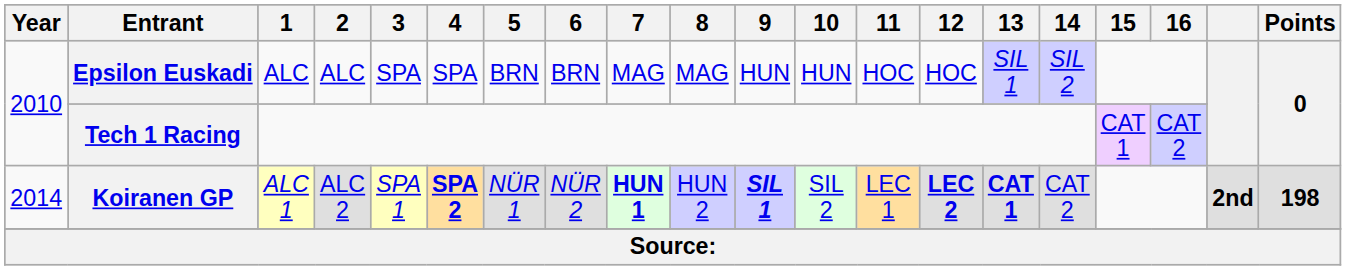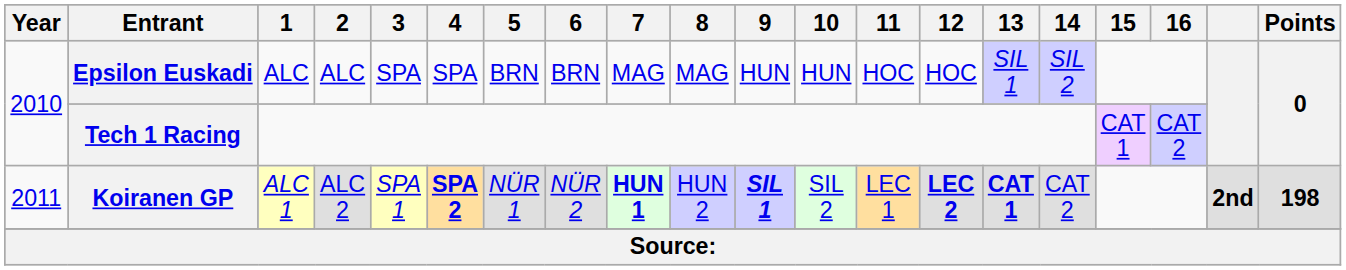 <table class="wikitable" style="text-align:center; font-size:85%">
 <tr>
 <th>Year</th>
 <th>Entrant</th>
 <th>1</th>
 <th>2</th>
 <th>3</th>
 <th>4</th>
 <th>5</th>
 <th>6</th>
 <th>7</th>
 <th>8</th>
 <th>9</th>
 <th>10</th>
 <th>11</th>
 <th>12</th>
 <th>13</th>
 <th>14</th>
 <th>15</th>
 <th>16</th>
 <th></th>
 <th>Points</th>
 </tr>
 <tr>
 <td rowspan=2><a href='#'>2010</a></td>
 <th nowrap><a href='#'>Epsilon Euskadi</a></th>
 <td><a href='#'>ALC</a></td>
 <td><a href='#'>ALC</a></td>
 <td><a href='#'>SPA</a></td>
 <td><a href='#'>SPA</a></td>
 <td><a href='#'>BRN</a></td>
 <td><a href='#'>BRN</a></td>
 <td><a href='#'>MAG</a></td>
 <td><a href='#'>MAG</a></td>
 <td><a href='#'>HUN</a></td>
 <td><a href='#'>HUN</a></td>
 <td><a href='#'>HOC</a></td>
 <td><a href='#'>HOC</a></td>
 <td style="background:#CFCFFF;"><em><a href='#'>SIL<br>1</a></em><br></td>
 <td style="background:#CFCFFF;"><em><a href='#'>SIL<br>2</a></em><br></td>
 <td colspan=2></td>
 <th rowspan=2></th>
 <th rowspan=2>0</th>
 </tr>
 <tr>
 <th nowrap><a href='#'>Tech 1 Racing</a></th>
 <td colspan=14></td>
 <td style="background:#EFCFFF;"><a href='#'>CAT<br>1</a><br></td>
 <td style="background:#CFCFFF;"><a href='#'>CAT<br>2</a><br></td>
 </tr>
 <tr>
-<td><a href='#'>2014</a></td>
+<td><a href='#'>2011</a></td>
 <th nowrap><a href='#'>Koiranen GP</a></th>
 <td style="background:#FFFFBF;"><em><a href='#'>ALC<br>1</a></em><br></td>
 <td style="background:#DFDFDF;"><a href='#'>ALC<br>2</a><br></td>
 <td style="background:#FFFFBF;"><em><a href='#'>SPA<br>1</a></em><br></td>
 <td style="background:#FFDF9F;"><strong><a href='#'>SPA<br>2</a></strong><br></td>
 <td style="background:#DFDFDF;"><em><a href='#'>NÜR<br>1</a></em><br></td>
 <td style="background:#DFDFDF;"><em><a href='#'>NÜR<br>2</a></em><br></td>
 <td style="background:#DFFFDF;"><strong><a href='#'>HUN<br>1</a><br></strong></td>
 <td style="background:#CFCFFF;"><a href='#'>HUN<br>2</a><br></td>
 <td style="background:#CFCFFF;"><strong><em><a href='#'>SIL<br>1</a></em></strong><br></td>
 <td style="background:#DFFFDF;"><a href='#'>SIL<br>2</a><br></td>
 <td style="background:#FFDF9F;"><a href='#'>LEC<br>1</a><br></td>
 <td style="background:#DFDFDF;"><strong><a href='#'>LEC<br>2</a></strong><br></td>
 <td style="background:#DFDFDF;"><strong><a href='#'>CAT<br>1</a></strong><br></td>
 <td style="background:#DFDFDF;"><a href='#'>CAT<br>2</a><br></td>
 <td colspan=2></td>
 <th style="background:#DFDFDF;">2nd</th>
 <th style="background:#DFDFDF;">198</th>
 </tr>
 <tr>
 </tr>
 <tr class="sortbottom">
 <th colspan="100">Source:</th>
 </tr>
 </table>
